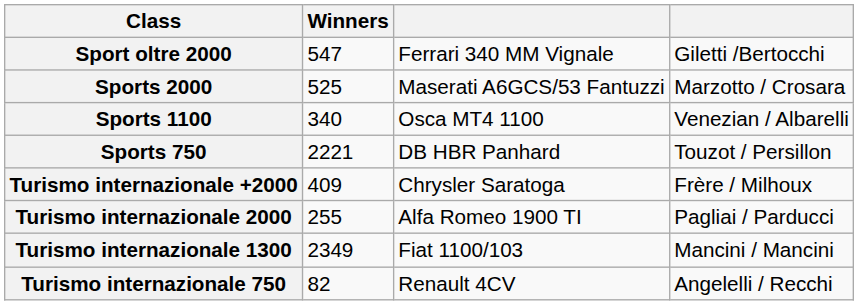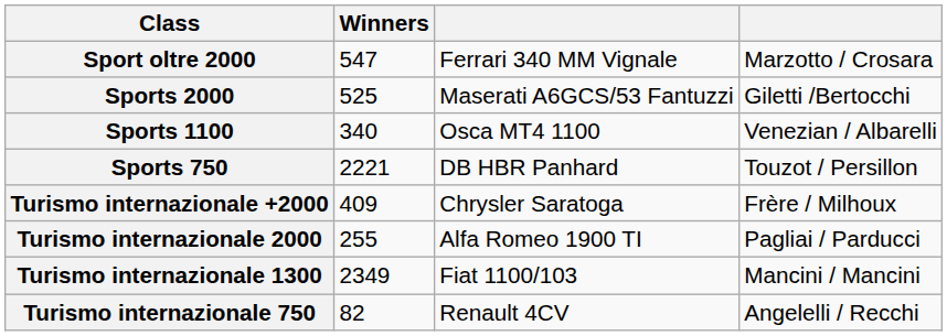 <table class="wikitable" style="font-size: 95%">
 <tr>
 <th>Class</th>
 <th>Winners</th>
 <th></th>
 <th></th>
 </tr>
 <tr>
 <th>Sport oltre 2000</th>
 <td>547</td>
 <td>Ferrari 340 MM  Vignale</td>
-<td>Giletti /Bertocchi</td>
+<td>Marzotto / Crosara</td>
 </tr>
 <tr>
 <th>Sports 2000</th>
 <td>525</td>
 <td>Maserati A6GCS/53 Fantuzzi</td>
-<td>Marzotto / Crosara</td>
+<td>Giletti /Bertocchi</td>
 </tr>
 <tr>
 <th>Sports 1100</th>
 <td>340</td>
 <td>Osca MT4 1100</td>
 <td>Venezian / Albarelli</td>
 </tr>
 <tr>
 <th>Sports 750</th>
 <td>2221</td>
 <td>DB HBR Panhard</td>
 <td>Touzot / Persillon</td>
 </tr>
 <tr>
 <th>Turismo internazionale +2000</th>
 <td>409</td>
 <td>Chrysler Saratoga</td>
 <td>Frère / Milhoux</td>
 </tr>
 <tr>
 <th>Turismo internazionale 2000</th>
 <td>255</td>
 <td>Alfa Romeo 1900 TI</td>
 <td>Pagliai / Parducci</td>
 </tr>
 <tr>
 <th>Turismo internazionale 1300</th>
 <td>2349</td>
 <td>Fiat 1100/103</td>
 <td>Mancini / Mancini</td>
 </tr>
 <tr>
 <th>Turismo internazionale 750</th>
 <td>82</td>
 <td>Renault 4CV</td>
 <td>Angelelli / Recchi</td>
 </tr>
 </table>
